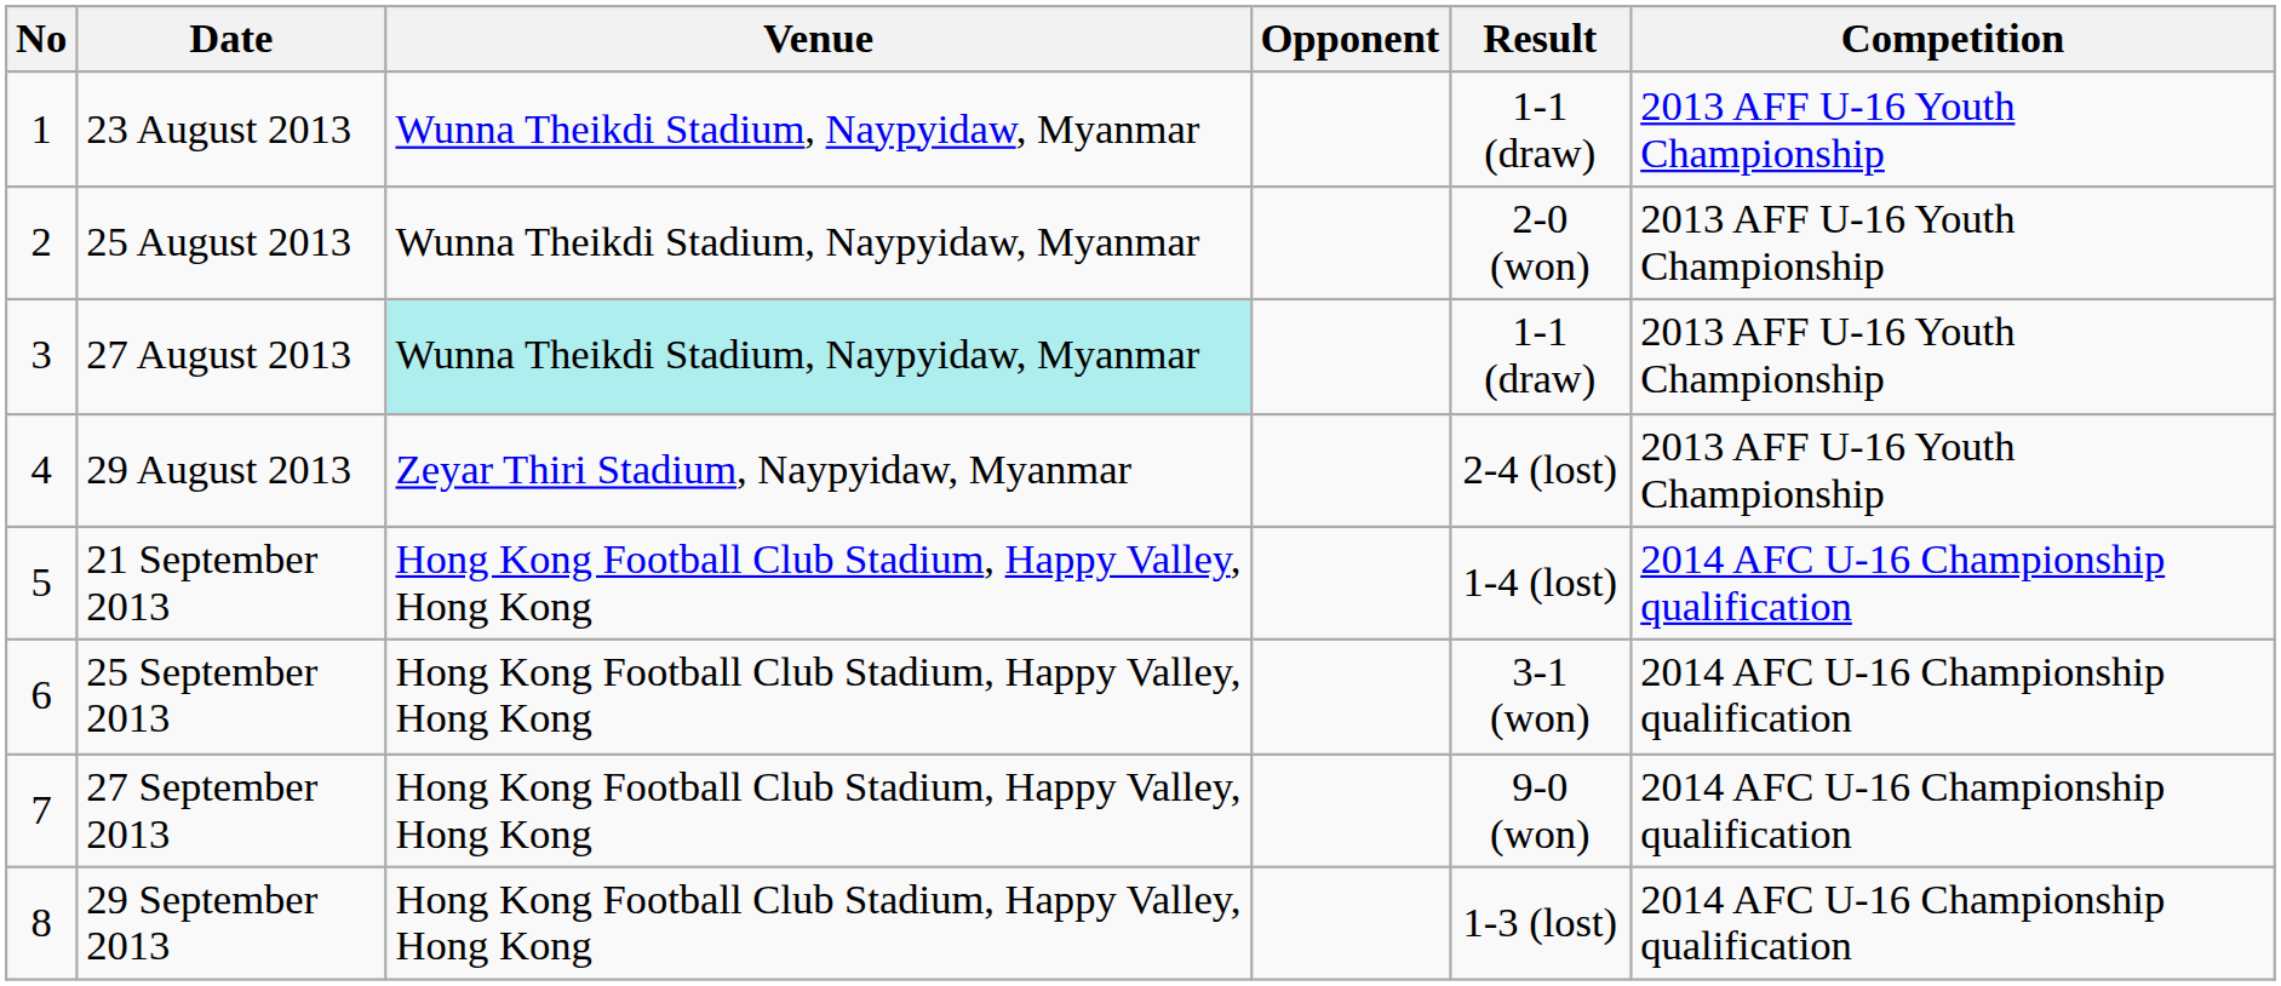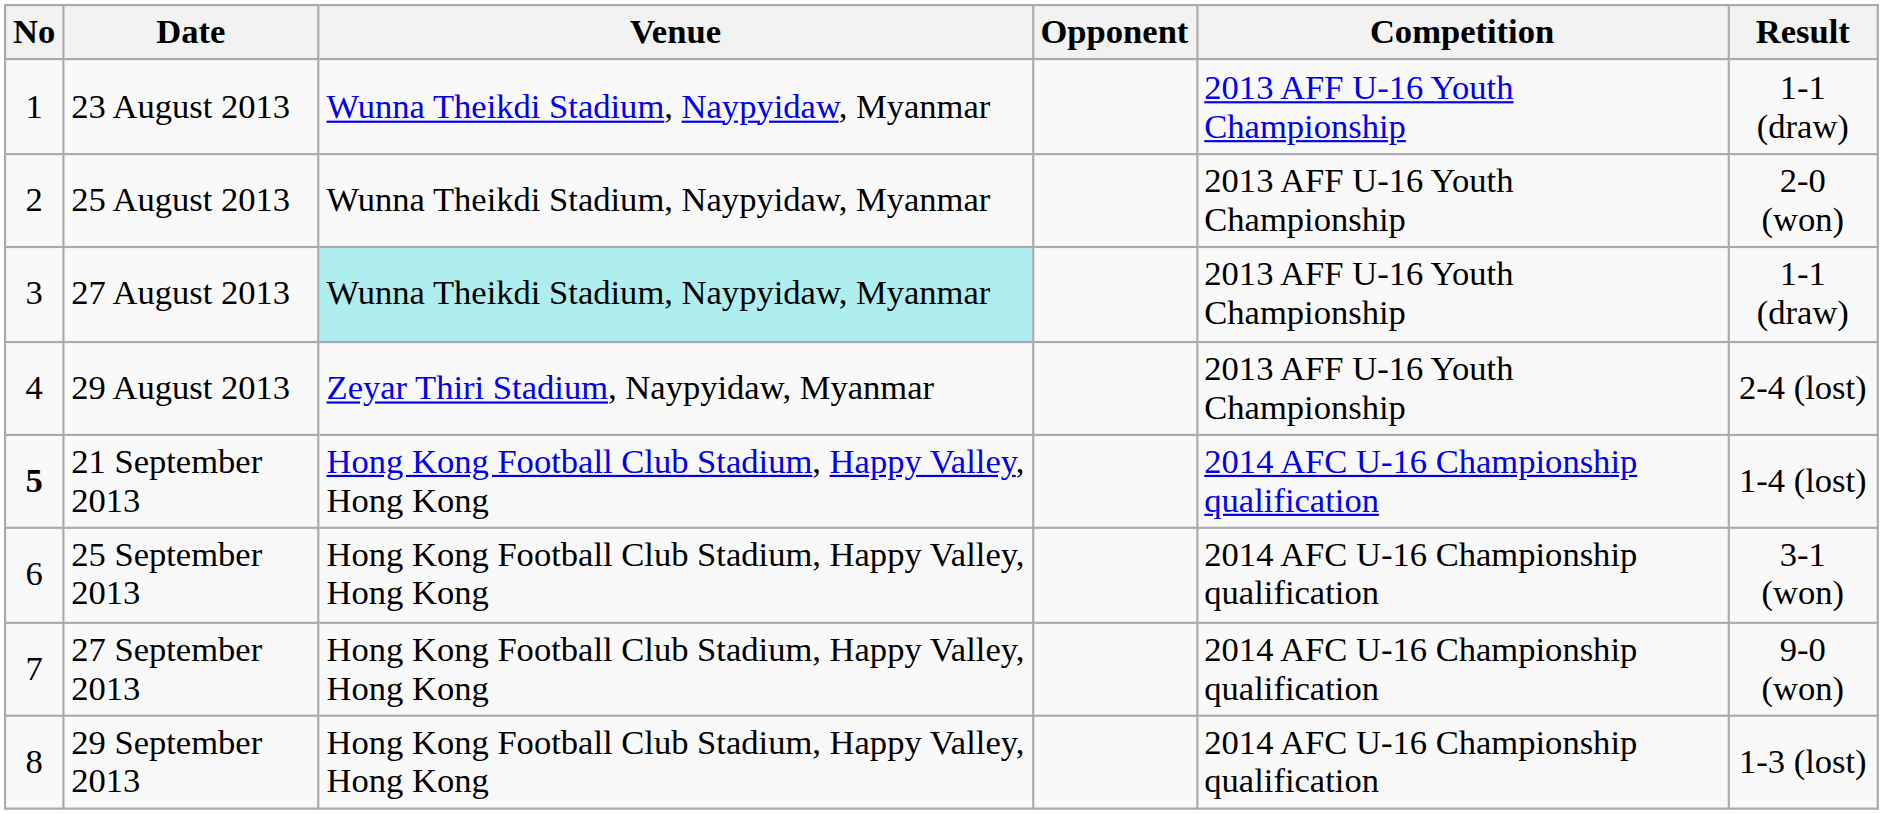 <table class="wikitable">
 <tr>
 <th>No</th>
 <th>Date</th>
 <th>Venue</th>
 <th>Opponent</th>
+<th>Competition</th>
 <th>Result</th>
-<th>Competition</th>
 </tr>
 <tr>
 <td align=center>1</td>
 <td>23 August 2013</td>
 <td><a href='#'>Wunna Theikdi Stadium</a>, <a href='#'>Naypyidaw</a>, Myanmar</td>
 <td></td>
+<td><a href='#'>2013 AFF U-16 Youth Championship</a></td>
 <td align=center>1-1 (draw)</td>
-<td><a href='#'>2013 AFF U-16 Youth Championship</a></td>
 </tr>
 <tr>
 <td align=center>2</td>
 <td>25 August 2013</td>
 <td>Wunna Theikdi Stadium, Naypyidaw, Myanmar</td>
 <td></td>
+<td>2013 AFF U-16 Youth Championship</td>
 <td align=center>2-0 (won)</td>
-<td>2013 AFF U-16 Youth Championship</td>
 </tr>
 <tr>
 <td align=center>3</td>
 <td>27 August 2013</td>
 <td style="background: paleturquoise;">Wunna Theikdi Stadium, Naypyidaw, Myanmar</td>
 <td></td>
+<td>2013 AFF U-16 Youth Championship</td>
 <td align=center>1-1 (draw)</td>
-<td>2013 AFF U-16 Youth Championship</td>
 </tr>
 <tr>
 <td align=center>4</td>
 <td>29 August 2013</td>
 <td><a href='#'>Zeyar Thiri Stadium</a>, Naypyidaw, Myanmar</td>
 <td></td>
+<td>2013 AFF U-16 Youth Championship</td>
 <td align=center>2-4 (lost)</td>
-<td>2013 AFF U-16 Youth Championship</td>
 </tr>
 <tr>
-<td align=center>5</td>
+<td align=center><strong>5</strong></td>
 <td>21 September 2013</td>
 <td><a href='#'>Hong Kong Football Club Stadium</a>, <a href='#'>Happy Valley</a>, Hong Kong</td>
 <td></td>
+<td><a href='#'>2014 AFC U-16 Championship qualification</a></td>
 <td align=center>1-4 (lost)</td>
-<td><a href='#'>2014 AFC U-16 Championship qualification</a></td>
 </tr>
 <tr>
 <td align=center>6</td>
 <td>25 September 2013</td>
 <td>Hong Kong Football Club Stadium, Happy Valley, Hong Kong</td>
 <td></td>
+<td>2014 AFC U-16 Championship qualification</td>
 <td align=center>3-1 (won)</td>
-<td>2014 AFC U-16 Championship qualification</td>
 </tr>
 <tr>
 <td align=center>7</td>
 <td>27 September 2013</td>
 <td>Hong Kong Football Club Stadium, Happy Valley, Hong Kong</td>
 <td></td>
+<td>2014 AFC U-16 Championship qualification</td>
 <td align=center>9-0 (won)</td>
-<td>2014 AFC U-16 Championship qualification</td>
 </tr>
 <tr>
 <td align=center>8</td>
 <td>29 September 2013</td>
 <td>Hong Kong Football Club Stadium, Happy Valley, Hong Kong</td>
 <td></td>
+<td>2014 AFC U-16 Championship qualification</td>
 <td align=center>1-3 (lost)</td>
-<td>2014 AFC U-16 Championship qualification</td>
 </tr>
 </table>
